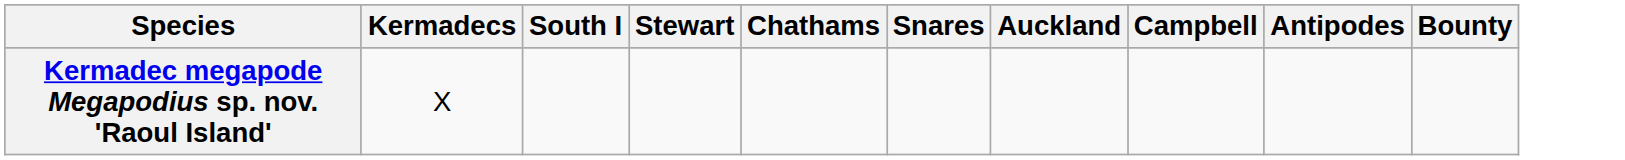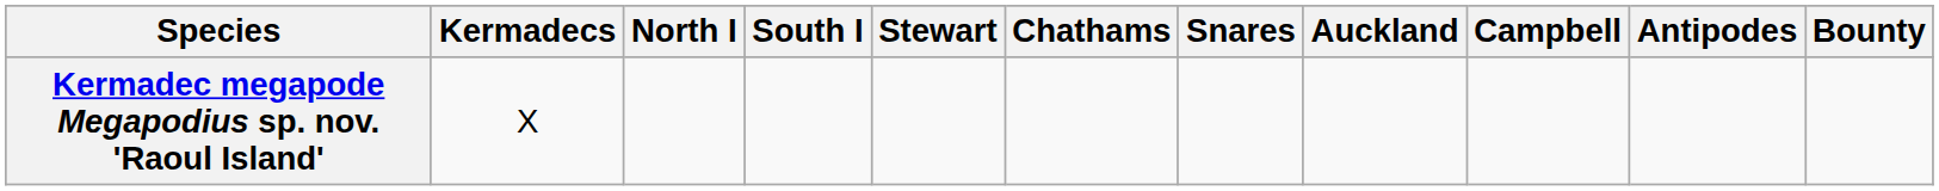 <table class="wikitable" style="text-align:center">
 <tr>
 <th width="200">Species</th>
 <th>Kermadecs</th>
+<th>North I</th>
 <th>South I</th>
 <th>Stewart</th>
 <th>Chathams</th>
 <th>Snares</th>
 <th>Auckland</th>
 <th>Campbell</th>
 <th>Antipodes</th>
 <th>Bounty</th>
 </tr>
 <tr>
 <th><a href='#'>Kermadec megapode</a><br><em>Megapodius</em> sp. nov. 'Raoul Island'</th>
 <td>X</td>
 <td></td>
 <td></td>
 <td></td>
 <td></td>
 <td></td>
 <td></td>
 <td></td>
 <td></td>
+<td></td>
 </tr>
 </table>
